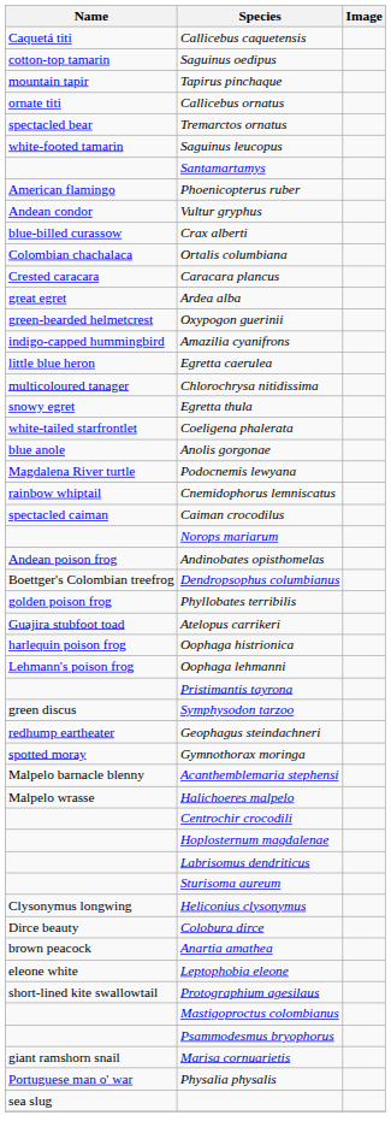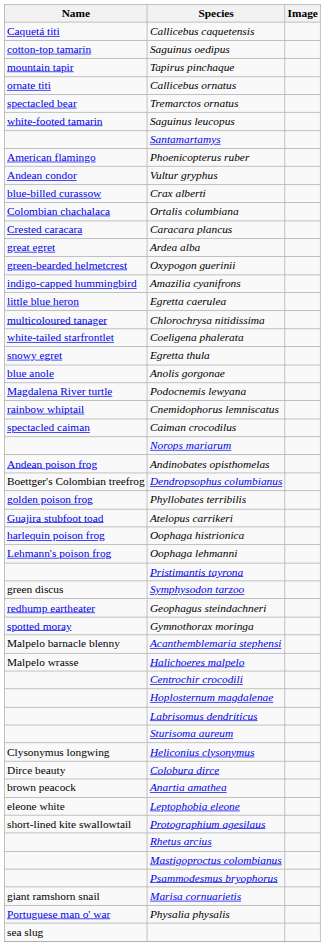 <table class="wikitable sortable mw-collapsible mw-collapsed">
 <tr>
 <th>Name</th>
 <th>Species</th>
 <th>Image</th>
 </tr>
 <tr>
 <td><a href='#'>Caquetá titi</a></td>
 <td><em>Callicebus caquetensis</em></td>
 <td></td>
 </tr>
 <tr>
 <td><a href='#'>cotton-top tamarin</a></td>
 <td><em>Saguinus oedipus</em></td>
 <td></td>
 </tr>
 <tr>
 <td><a href='#'>mountain tapir</a></td>
 <td><em>Tapirus pinchaque</em></td>
 <td></td>
 </tr>
 <tr>
 <td><a href='#'>ornate titi</a></td>
 <td><em>Callicebus ornatus</em></td>
 <td></td>
 </tr>
 <tr>
 <td><a href='#'>spectacled bear</a></td>
 <td><em>Tremarctos ornatus</em></td>
 <td></td>
 </tr>
 <tr>
 <td><a href='#'>white-footed tamarin</a></td>
 <td><em>Saguinus leucopus</em></td>
 <td></td>
 </tr>
 <tr>
 <td></td>
 <td><em><a href='#'>Santamartamys</a></em></td>
 <td></td>
 </tr>
 <tr>
 <td><a href='#'>American flamingo</a></td>
 <td><em>Phoenicopterus ruber</em></td>
 <td></td>
 </tr>
 <tr>
 <td><a href='#'>Andean condor</a></td>
 <td><em>Vultur gryphus</em></td>
 <td></td>
 </tr>
 <tr>
 <td><a href='#'>blue-billed curassow</a></td>
 <td><em>Crax alberti</em></td>
 <td></td>
 </tr>
 <tr>
 <td><a href='#'>Colombian chachalaca</a></td>
 <td><em>Ortalis columbiana</em></td>
 <td></td>
 </tr>
 <tr>
 <td><a href='#'>Crested caracara</a></td>
 <td><em>Caracara plancus</em></td>
 <td></td>
 </tr>
 <tr>
 <td><a href='#'>great egret</a></td>
 <td><em>Ardea alba</em></td>
 <td></td>
 </tr>
 <tr>
 <td><a href='#'>green-bearded helmetcrest</a></td>
 <td><em>Oxypogon guerinii</em></td>
 <td></td>
 </tr>
 <tr>
 <td><a href='#'>indigo-capped hummingbird</a></td>
 <td><em>Amazilia cyanifrons</em></td>
 <td></td>
 </tr>
 <tr>
 <td><a href='#'>little blue heron</a></td>
 <td><em>Egretta caerulea</em></td>
 <td></td>
 </tr>
 <tr>
 <td><a href='#'>multicoloured tanager</a></td>
 <td><em>Chlorochrysa nitidissima</em></td>
 <td></td>
 </tr>
 <tr>
-<td><a href='#'>snowy egret</a></td>
-<td><em>Egretta thula</em></td>
+<td><a href='#'>white-tailed starfrontlet</a></td>
+<td><em>Coeligena phalerata</em></td>
 <td></td>
 </tr>
 <tr>
-<td><a href='#'>white-tailed starfrontlet</a></td>
-<td><em>Coeligena phalerata</em></td>
+<td><a href='#'>snowy egret</a></td>
+<td><em>Egretta thula</em></td>
 <td></td>
 </tr>
 <tr>
 <td><a href='#'>blue anole</a></td>
 <td><em>Anolis gorgonae</em></td>
 <td></td>
 </tr>
 <tr>
 <td><a href='#'>Magdalena River turtle</a></td>
 <td><em>Podocnemis lewyana</em></td>
 <td></td>
 </tr>
 <tr>
 <td><a href='#'>rainbow whiptail</a></td>
 <td><em>Cnemidophorus lemniscatus</em></td>
 <td></td>
 </tr>
 <tr>
 <td><a href='#'>spectacled caiman</a></td>
 <td><em>Caiman crocodilus</em></td>
 <td></td>
 </tr>
 <tr>
 <td></td>
 <td><em><a href='#'>Norops mariarum</a></em></td>
 <td></td>
 </tr>
 <tr>
 <td><a href='#'>Andean poison frog</a></td>
 <td><em>Andinobates opisthomelas</em></td>
 <td></td>
 </tr>
 <tr>
 <td>Boettger's Colombian treefrog</td>
 <td><em><a href='#'>Dendropsophus columbianus</a></em></td>
 <td></td>
 </tr>
 <tr>
 <td><a href='#'>golden poison frog</a></td>
 <td><em>Phyllobates terribilis</em></td>
 <td></td>
 </tr>
 <tr>
 <td><a href='#'>Guajira stubfoot toad</a></td>
 <td><em>Atelopus carrikeri</em></td>
 <td></td>
 </tr>
 <tr>
 <td><a href='#'>harlequin poison frog</a></td>
 <td><em>Oophaga histrionica</em></td>
 <td></td>
 </tr>
 <tr>
 <td><a href='#'>Lehmann's poison frog</a></td>
 <td><em>Oophaga lehmanni</em></td>
 <td></td>
 </tr>
 <tr>
 <td></td>
 <td><em><a href='#'>Pristimantis tayrona</a></em></td>
 <td></td>
 </tr>
 <tr>
 <td>green discus</td>
 <td><em><a href='#'>Symphysodon tarzoo</a></em></td>
 <td></td>
 </tr>
 <tr>
 <td><a href='#'>redhump eartheater</a></td>
 <td><em>Geophagus steindachneri</em></td>
 <td></td>
 </tr>
 <tr>
 <td><a href='#'>spotted moray</a></td>
 <td><em>Gymnothorax moringa</em></td>
 <td></td>
 </tr>
 <tr>
 <td>Malpelo barnacle blenny</td>
 <td><em><a href='#'>Acanthemblemaria stephensi</a></em></td>
 <td></td>
 </tr>
 <tr>
 <td>Malpelo wrasse</td>
 <td><em><a href='#'>Halichoeres malpelo</a></em></td>
 <td></td>
 </tr>
 <tr>
 <td></td>
 <td><em><a href='#'>Centrochir crocodili</a></em></td>
 <td></td>
 </tr>
 <tr>
 <td></td>
 <td><em><a href='#'>Hoplosternum magdalenae</a></em></td>
 <td></td>
 </tr>
 <tr>
 <td></td>
 <td><em><a href='#'>Labrisomus dendriticus</a></em></td>
 <td></td>
 </tr>
 <tr>
 <td></td>
 <td><em><a href='#'>Sturisoma aureum</a></em></td>
 <td></td>
 </tr>
 <tr>
 <td>Clysonymus longwing</td>
 <td><em><a href='#'>Heliconius clysonymus</a></em></td>
 <td></td>
 </tr>
 <tr>
 <td>Dirce beauty</td>
 <td><em><a href='#'>Colobura dirce</a></em></td>
 <td></td>
 </tr>
 <tr>
 <td>brown peacock</td>
 <td><em><a href='#'>Anartia amathea</a></em></td>
 <td></td>
 </tr>
 <tr>
 <td>eleone white</td>
 <td><em><a href='#'>Leptophobia eleone</a></em></td>
 <td></td>
 </tr>
 <tr>
 <td>short-lined kite swallowtail</td>
 <td><em><a href='#'>Protographium agesilaus</a></em></td>
 <td></td>
 </tr>
 <tr>
 <td></td>
+<td><em><a href='#'>Rhetus arcius</a></em></td>
+<td></td>
+</tr>
+<tr>
+<td></td>
 <td><em><a href='#'>Mastigoproctus colombianus</a></em></td>
 <td></td>
 </tr>
 <tr>
 <td></td>
 <td><em><a href='#'>Psammodesmus bryophorus</a></em></td>
 <td></td>
 </tr>
 <tr>
 <td>giant ramshorn snail</td>
 <td><em><a href='#'>Marisa cornuarietis</a></em></td>
 <td></td>
 </tr>
 <tr>
 <td><a href='#'>Portuguese man o' war</a></td>
 <td><em>Physalia physalis</em></td>
 <td></td>
 </tr>
 <tr>
 <td>sea slug</td>
 <td></td>
 <td></td>
 </tr>
 <tr>
 </tr>
 </table>
